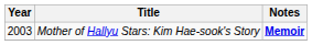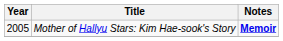 <table class="wikitable sortable">
 <tr>
 <th>Year</th>
 <th>Title</th>
 <th class="unsortable">Notes</th>
 </tr>
 <tr>
-<td>2003</td>
+<td>2005</td>
 <td><em>Mother of <a href='#'>Hallyu</a> Stars: Kim Hae-sook's Story</em></td>
 <td><strong><a href='#'>Memoir</a></strong></td>
 </tr>
 <tr>
 </tr>
 </table>
